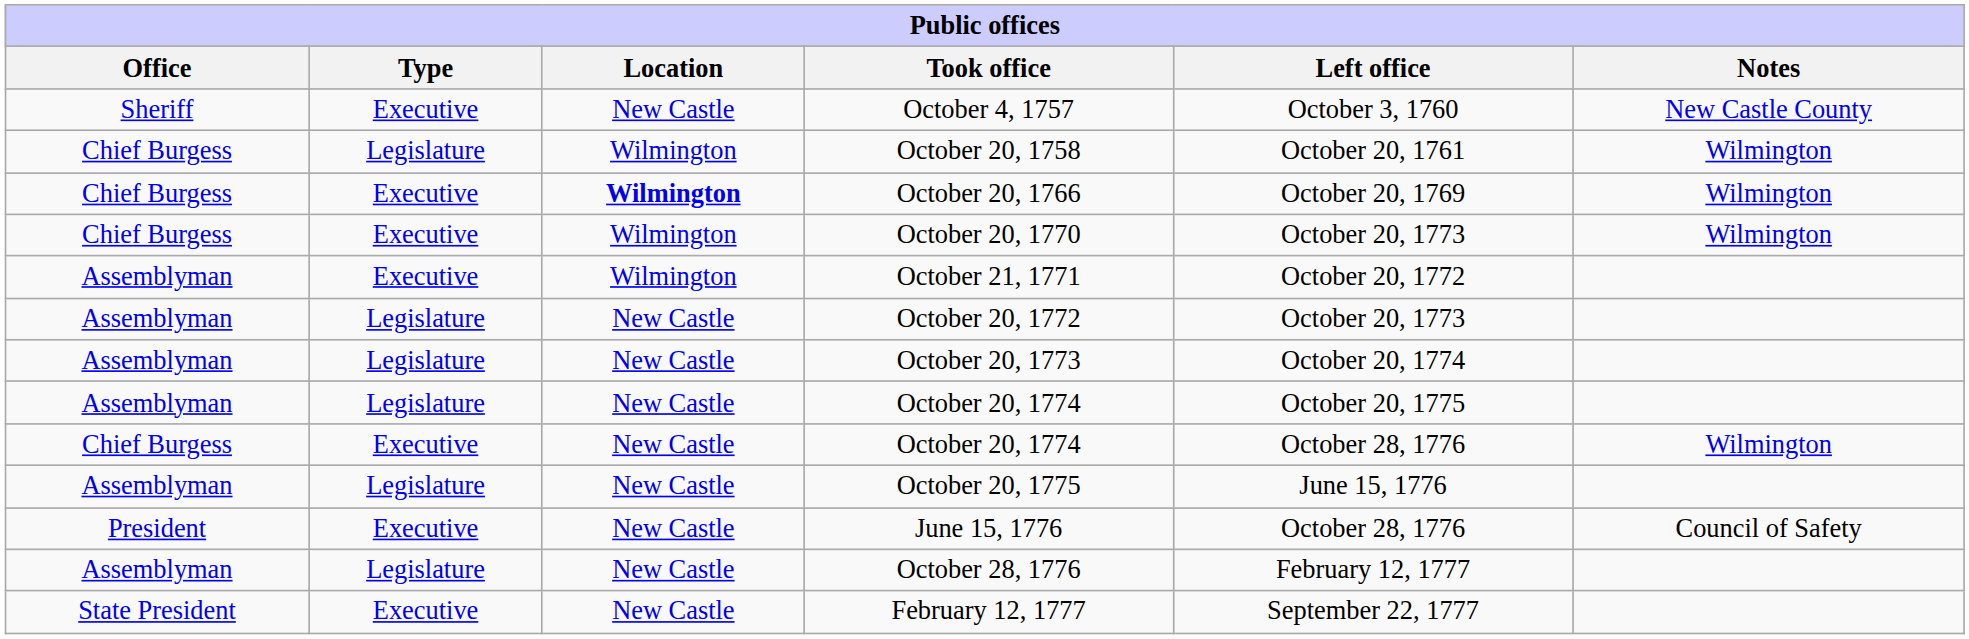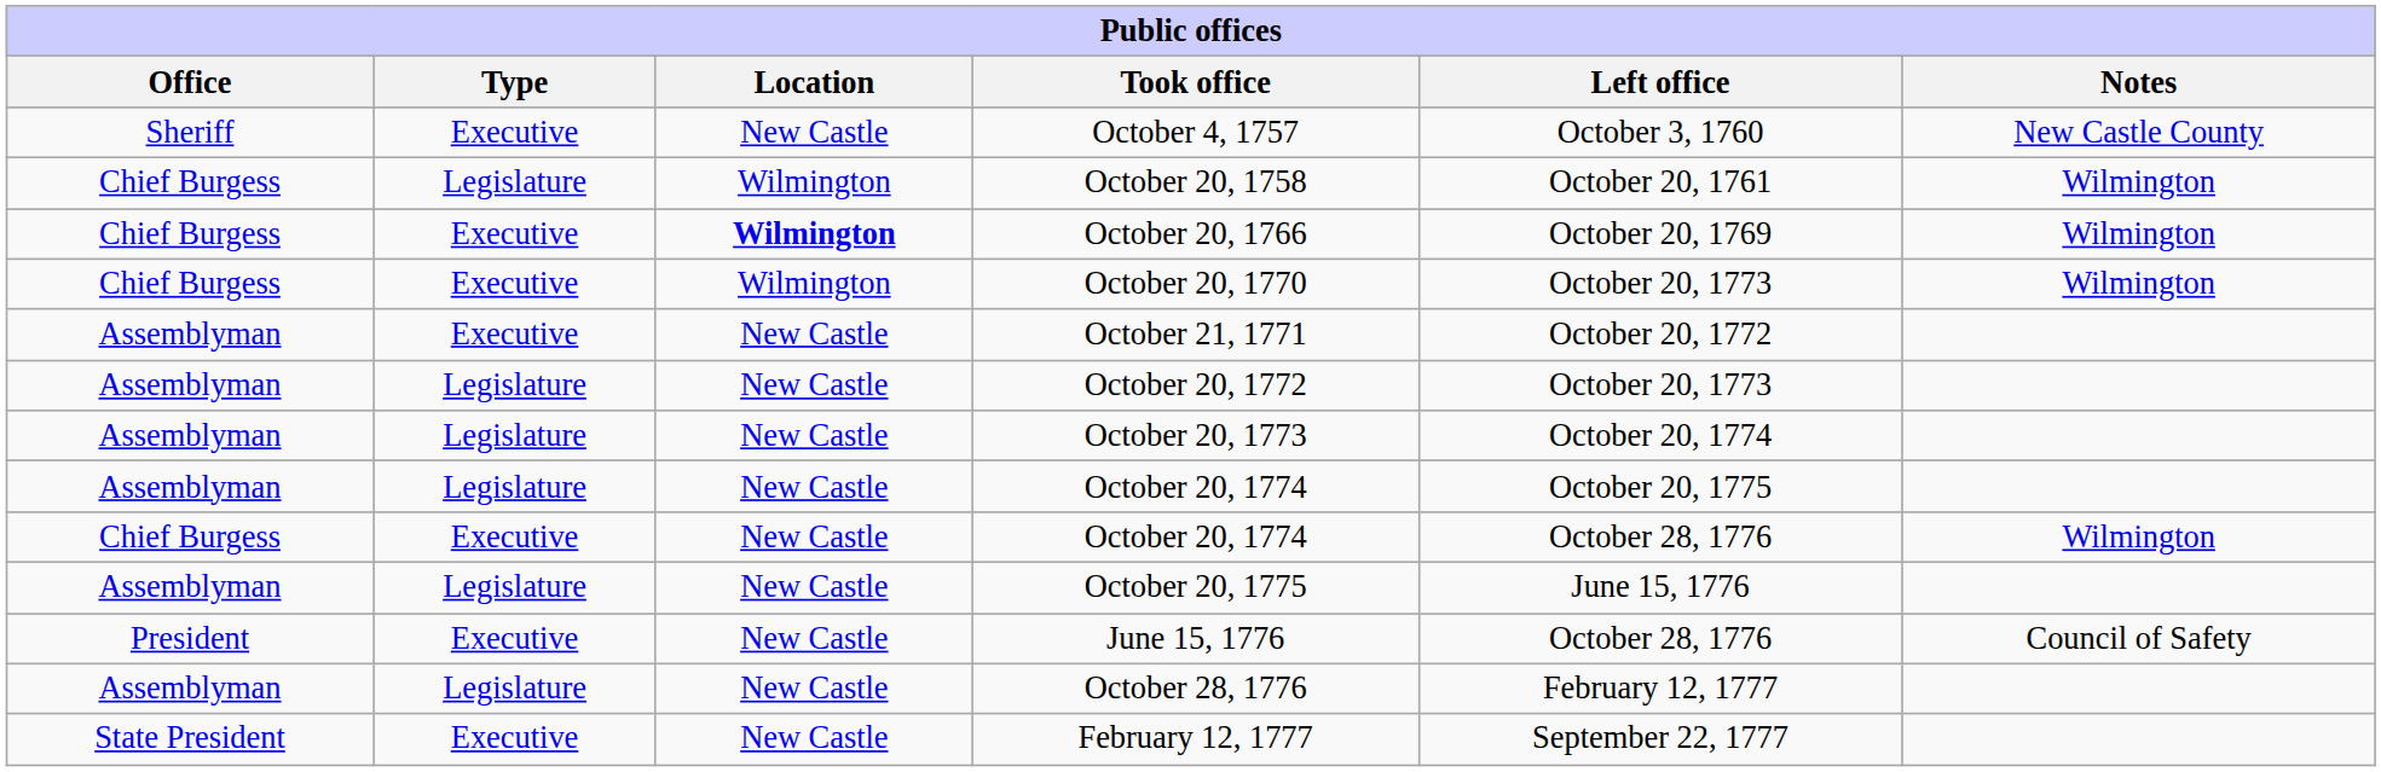 <table class="wikitable"  style="text-align:center; width:94%; margin:auto;">
 <tr style="background:#ccc;">
 <th colspan="7" style="background:#ccf;">Public offices</th>
 </tr>
 <tr>
 <th><strong>Office</strong></th>
 <th><strong>Type</strong></th>
 <th><strong>Location</strong></th>
 <th><strong>Took office</strong></th>
 <th><strong>Left office</strong></th>
 <th><strong>Notes</strong></th>
 </tr>
 <tr>
 <td><a href='#'>Sheriff</a></td>
 <td><a href='#'>Executive</a></td>
 <td><a href='#'>New Castle</a></td>
 <td>October 4, 1757</td>
 <td>October 3, 1760</td>
 <td><a href='#'>New Castle County</a></td>
 </tr>
 <tr>
 <td><a href='#'>Chief Burgess</a></td>
 <td><a href='#'>Legislature</a></td>
 <td><a href='#'>Wilmington</a></td>
 <td>October 20, 1758</td>
 <td>October 20, 1761</td>
 <td><a href='#'>Wilmington</a></td>
 </tr>
 <tr>
 <td><a href='#'>Chief Burgess</a></td>
 <td><a href='#'>Executive</a></td>
 <td><strong><a href='#'>Wilmington</a></strong></td>
 <td>October 20, 1766</td>
 <td>October 20, 1769</td>
 <td><a href='#'>Wilmington</a></td>
 </tr>
 <tr>
 <td><a href='#'>Chief Burgess</a></td>
 <td><a href='#'>Executive</a></td>
 <td><a href='#'>Wilmington</a></td>
 <td>October 20, 1770</td>
 <td>October 20, 1773</td>
 <td><a href='#'>Wilmington</a></td>
 </tr>
 <tr>
 <td><a href='#'>Assemblyman</a></td>
 <td><a href='#'>Executive</a></td>
-<td><a href='#'>Wilmington</a></td>
+<td><a href='#'>New Castle</a></td>
 <td>October 21, 1771</td>
 <td>October 20, 1772</td>
 <td></td>
 </tr>
 <tr>
 <td><a href='#'>Assemblyman</a></td>
 <td><a href='#'>Legislature</a></td>
 <td><a href='#'>New Castle</a></td>
 <td>October 20, 1772</td>
 <td>October 20, 1773</td>
 <td></td>
 </tr>
 <tr>
 <td><a href='#'>Assemblyman</a></td>
 <td><a href='#'>Legislature</a></td>
 <td><a href='#'>New Castle</a></td>
 <td>October 20, 1773</td>
 <td>October 20, 1774</td>
 <td></td>
 </tr>
 <tr>
 <td><a href='#'>Assemblyman</a></td>
 <td><a href='#'>Legislature</a></td>
 <td><a href='#'>New Castle</a></td>
 <td>October 20, 1774</td>
 <td>October 20, 1775</td>
 <td></td>
 </tr>
 <tr>
 <td><a href='#'>Chief Burgess</a></td>
 <td><a href='#'>Executive</a></td>
 <td><a href='#'>New Castle</a></td>
 <td>October 20, 1774</td>
 <td>October 28, 1776</td>
 <td><a href='#'>Wilmington</a></td>
 </tr>
 <tr>
 <td><a href='#'>Assemblyman</a></td>
 <td><a href='#'>Legislature</a></td>
 <td><a href='#'>New Castle</a></td>
 <td>October 20, 1775</td>
 <td>June 15, 1776</td>
 <td></td>
 </tr>
 <tr>
 <td><a href='#'>President</a></td>
 <td><a href='#'>Executive</a></td>
 <td><a href='#'>New Castle</a></td>
 <td>June 15, 1776</td>
 <td>October 28, 1776</td>
 <td>Council of Safety</td>
 </tr>
 <tr>
 <td><a href='#'>Assemblyman</a></td>
 <td><a href='#'>Legislature</a></td>
 <td><a href='#'>New Castle</a></td>
 <td>October 28, 1776</td>
 <td>February 12, 1777</td>
 <td></td>
 </tr>
 <tr>
 <td><a href='#'>State President</a></td>
 <td><a href='#'>Executive</a></td>
 <td><a href='#'>New Castle</a></td>
 <td>February 12, 1777</td>
 <td>September 22, 1777</td>
 <td></td>
 </tr>
 </table>
